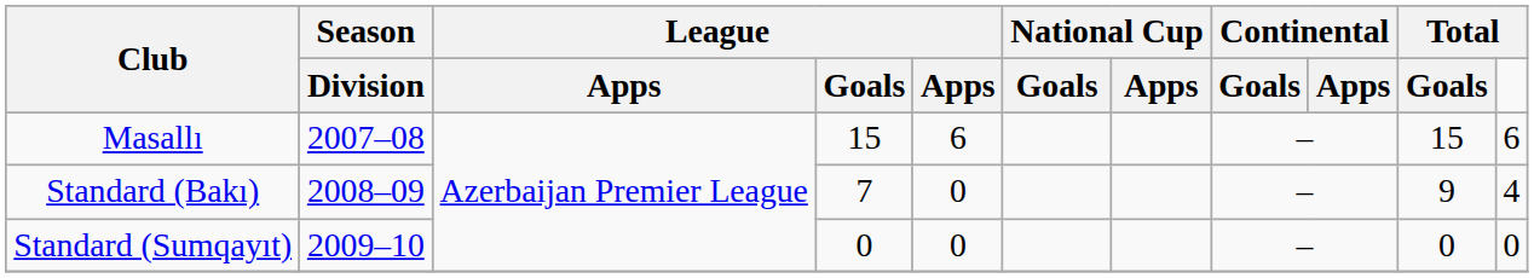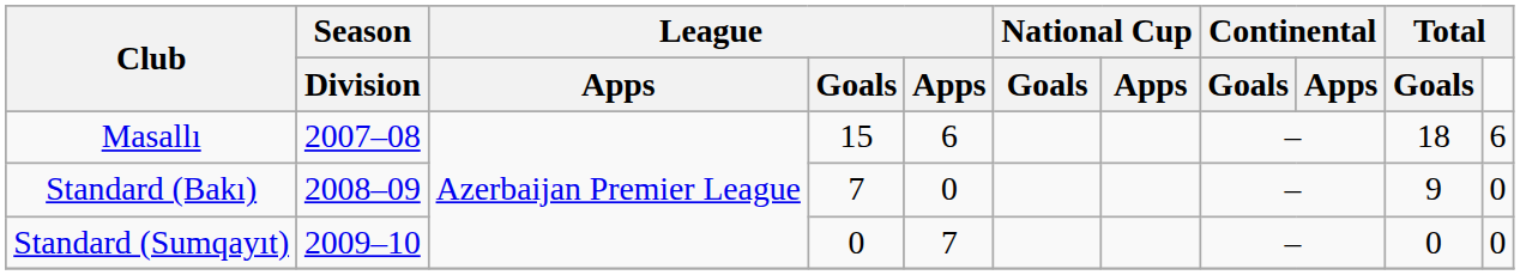 <table class="wikitable" style="text-align: center;">
 <tr>
 <th rowspan="2">Club</th>
 <th rowspan="1">Season</th>
 <th colspan="3">League</th>
 <th colspan="2">National Cup</th>
 <th colspan="2">Continental</th>
 <th colspan="2">Total</th>
 </tr>
 <tr>
 <th>Division</th>
 <th>Apps</th>
 <th>Goals</th>
 <th>Apps</th>
 <th>Goals</th>
 <th>Apps</th>
 <th>Goals</th>
 <th>Apps</th>
 <th>Goals</th>
 </tr>
 <tr>
 <td valign="center"><a href='#'>Masallı</a></td>
 <td><a href='#'>2007–08</a></td>
 <td rowspan="3" valign="center"><a href='#'>Azerbaijan Premier League</a></td>
 <td>15</td>
 <td>6</td>
 <td></td>
 <td></td>
 <td colspan="2">–</td>
-<td>15</td>
+<td>18</td>
 <td>6</td>
 </tr>
 <tr>
 <td valign="center"><a href='#'>Standard (Bakı)</a></td>
 <td><a href='#'>2008–09</a></td>
 <td>7</td>
 <td>0</td>
 <td></td>
 <td></td>
 <td colspan="2">–</td>
 <td>9</td>
-<td>4</td>
+<td>0</td>
 </tr>
 <tr>
 <td valign="center"><a href='#'>Standard (Sumqayıt)</a></td>
 <td><a href='#'>2009–10</a></td>
 <td>0</td>
-<td>0</td>
+<td>7</td>
 <td></td>
 <td></td>
 <td colspan="2">–</td>
 <td>0</td>
 <td>0</td>
 </tr>
 <tr>
 </tr>
 </table>
